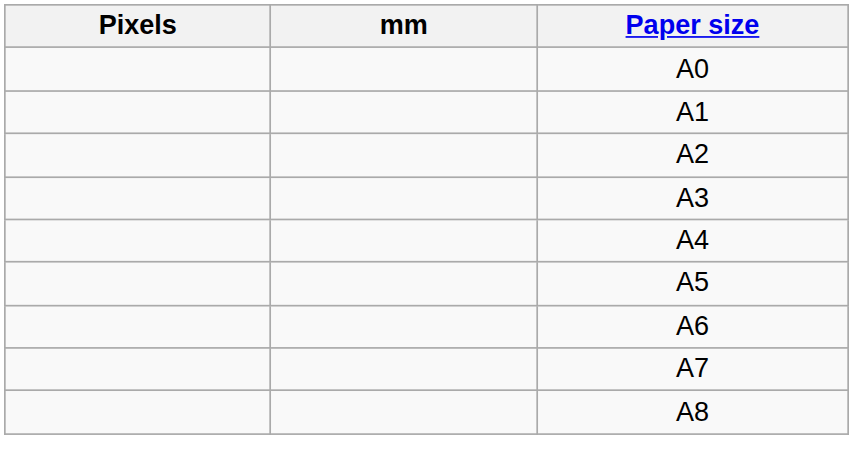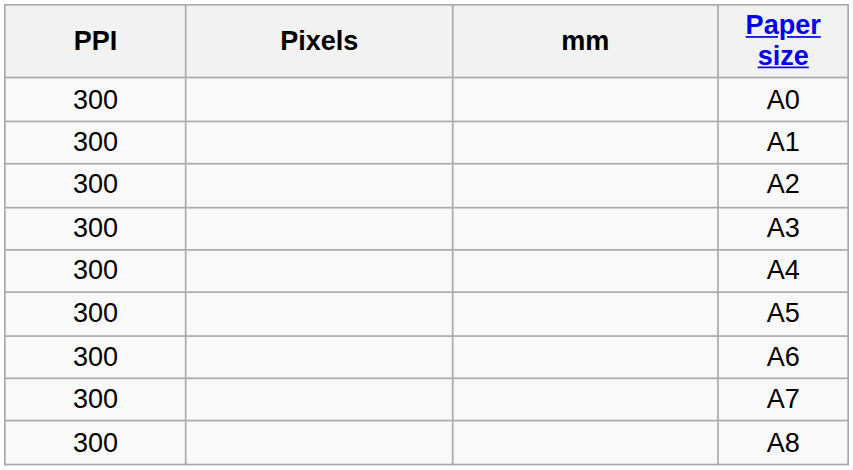 <table class="wikitable  sortable alternance" style=" text-align:center; width:500px;">
 <tr>
+<th width="100px">PPI</th>
 <th width="150px">Pixels</th>
 <th width="150px">mm</th>
 <th><a href='#'>Paper size</a></th>
 </tr>
 <tr>
+<td>300</td>
 <td></td>
 <td></td>
 <td>A0</td>
 </tr>
 <tr>
+<td>300</td>
 <td></td>
 <td></td>
 <td>A1</td>
 </tr>
 <tr>
+<td>300</td>
 <td></td>
 <td></td>
 <td>A2</td>
 </tr>
 <tr>
+<td>300</td>
 <td></td>
 <td></td>
 <td>A3</td>
 </tr>
 <tr>
+<td>300</td>
 <td></td>
 <td></td>
 <td>A4</td>
 </tr>
 <tr>
+<td>300</td>
 <td></td>
 <td></td>
 <td>A5</td>
 </tr>
 <tr>
+<td>300</td>
 <td></td>
 <td></td>
 <td>A6</td>
 </tr>
 <tr>
+<td>300</td>
 <td></td>
 <td></td>
 <td>A7</td>
 </tr>
 <tr>
+<td>300</td>
 <td></td>
 <td></td>
 <td>A8</td>
 </tr>
 </table>
